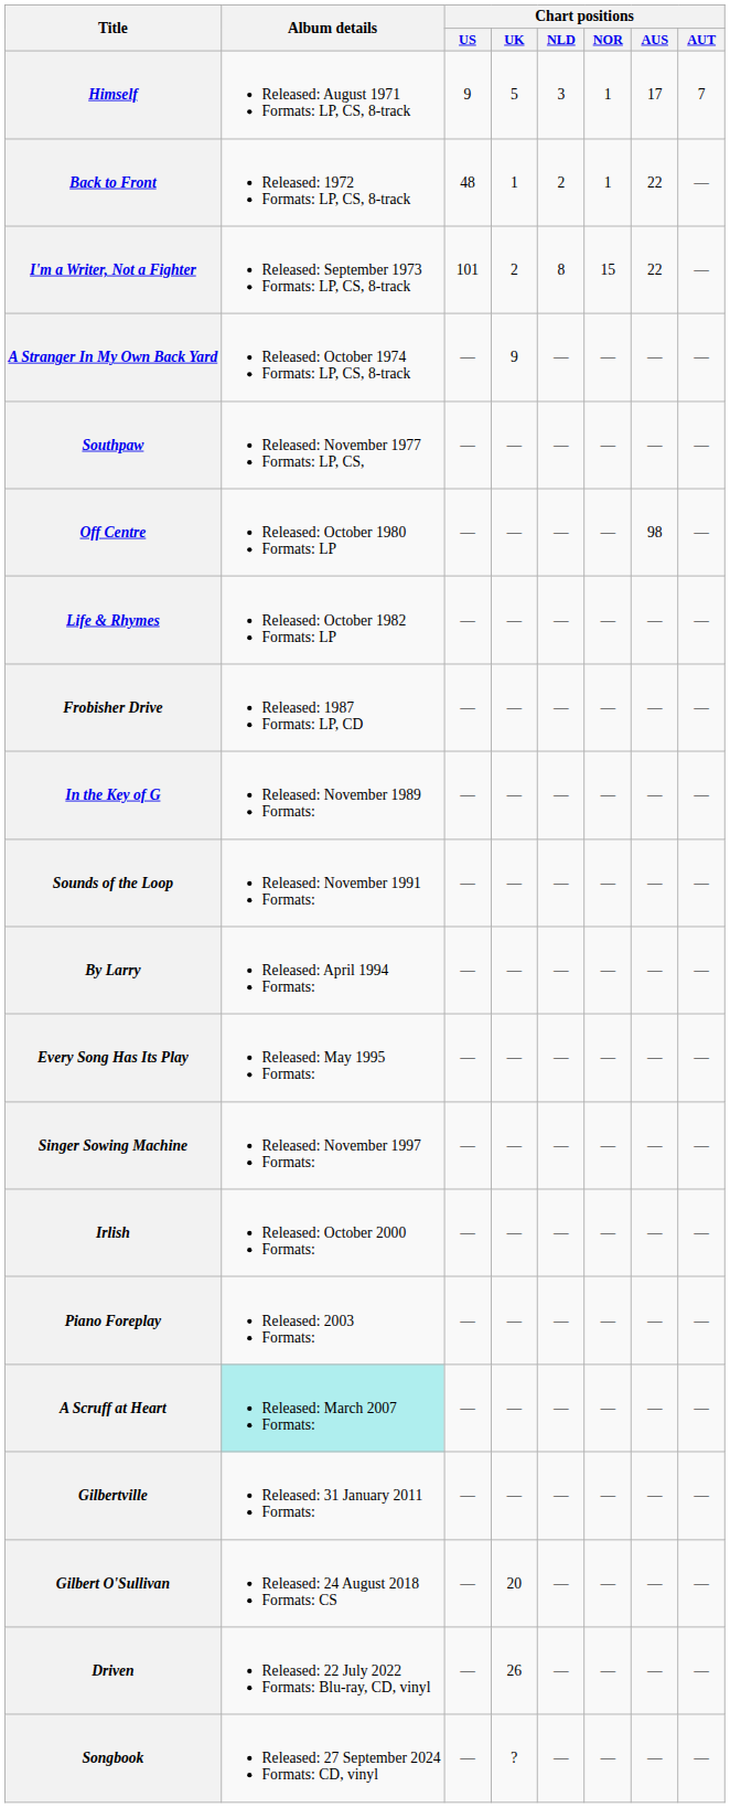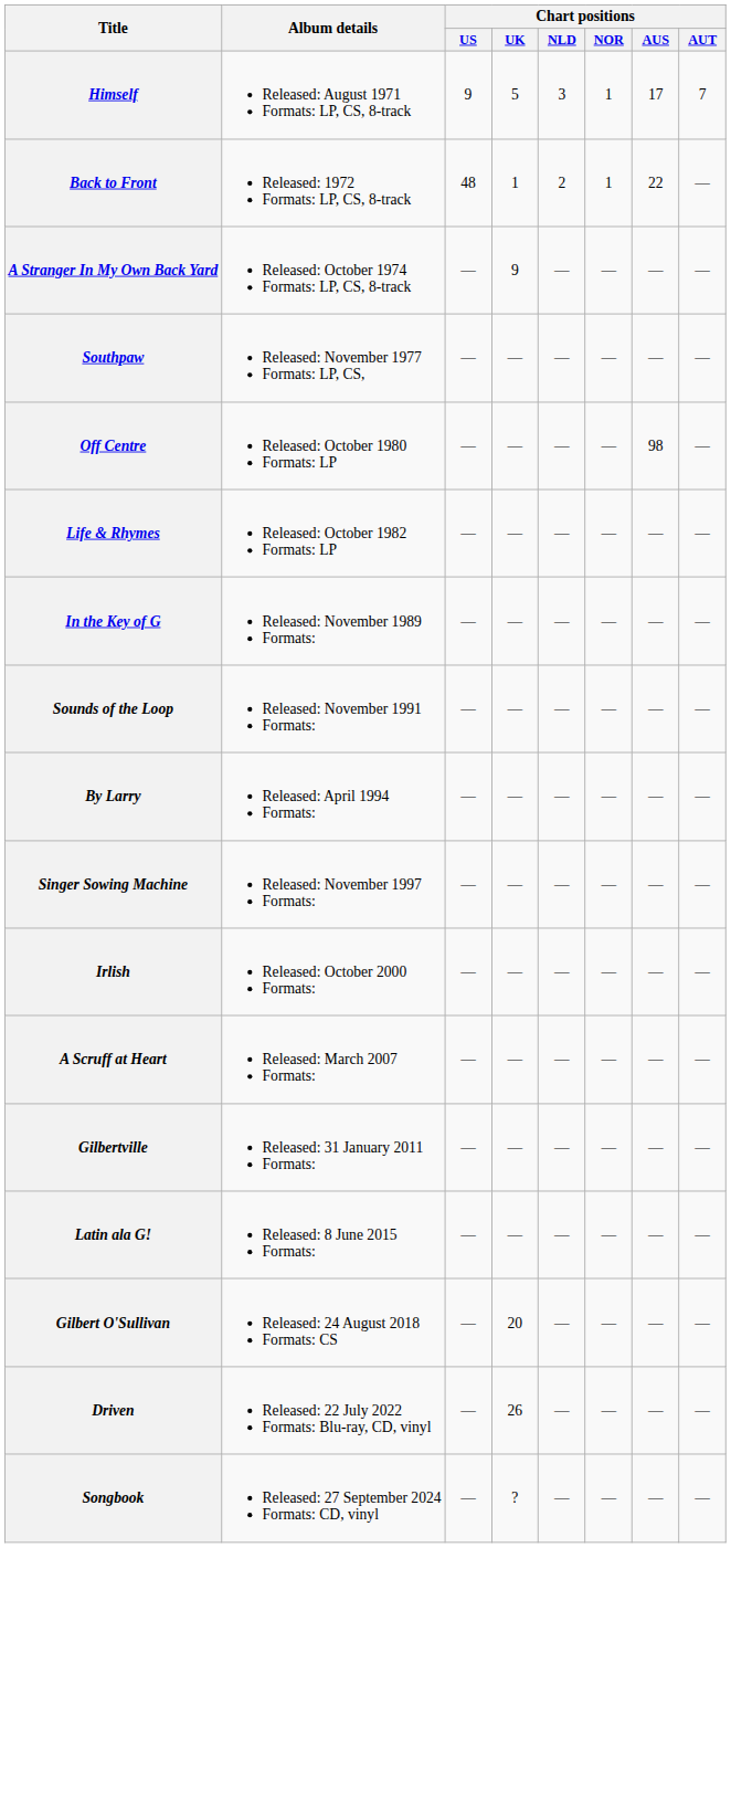 <table class="wikitable plainrowheaders">
 <tr>
 <th scope="col" rowspan="2">Title</th>
 <th scope="col" rowspan="2">Album details</th>
 <th colspan="6">Chart positions</th>
 </tr>
 <tr>
 <th style="width:3em; font-size:90%"><a href='#'>US</a><br></th>
 <th style="width:3em; font-size:90%"><a href='#'>UK</a><br></th>
 <th style="width:3em; font-size:90%"><a href='#'>NLD</a><br></th>
 <th style="width:3em; font-size:90%"><a href='#'>NOR</a><br></th>
 <th style="width:3em; font-size:90%"><a href='#'>AUS</a><br></th>
 <th style="width:3em; font-size:90%"><a href='#'>AUT</a><br></th>
 </tr>
 <tr>
 <th scope="row"><em><a href='#'>Himself</a></em></th>
 <td><br><ul><li>Released: August 1971</li><li>Formats: LP, CS, 8-track</li></ul></td>
 <td align="center">9</td>
 <td align="center">5</td>
 <td align="center">3</td>
 <td align="center">1</td>
 <td align="center">17</td>
 <td align="center">7</td>
 </tr>
 <tr>
 <th scope="row"><em><a href='#'>Back to Front</a></em></th>
 <td><br><ul><li>Released: 1972</li><li>Formats: LP, CS, 8-track</li></ul></td>
 <td align="center">48</td>
 <td align="center">1</td>
 <td align="center">2</td>
 <td align="center">1</td>
-<td align="center">22</td>
-<td align="center">—</td>
-</tr>
-<tr>
-<th scope="row"><em><a href='#'>I'm a Writer, Not a Fighter</a></em></th>
-<td><br><ul><li>Released: September 1973</li><li>Formats: LP, CS, 8-track</li></ul></td>
-<td align="center">101</td>
-<td align="center">2</td>
-<td align="center">8</td>
-<td align="center">15</td>
 <td align="center">22</td>
 <td align="center">—</td>
 </tr>
 <tr>
 <th scope="row"><em><a href='#'>A Stranger In My Own Back Yard</a></em></th>
 <td><br><ul><li>Released: October 1974</li><li>Formats: LP, CS, 8-track</li></ul></td>
 <td align="center">—</td>
 <td align="center">9</td>
 <td align="center">—</td>
 <td align="center">—</td>
 <td align="center">—</td>
 <td align="center">—</td>
 </tr>
 <tr>
 <th scope="row"><em><a href='#'>Southpaw</a></em></th>
 <td><br><ul><li>Released: November 1977</li><li>Formats: LP, CS,</li></ul></td>
 <td align="center">—</td>
 <td align="center">—</td>
 <td align="center">—</td>
 <td align="center">—</td>
 <td align="center">—</td>
 <td align="center">—</td>
 </tr>
 <tr>
 <th scope="row"><em><a href='#'>Off Centre</a></em></th>
 <td><br><ul><li>Released: October 1980</li><li>Formats: LP</li></ul></td>
 <td align="center">—</td>
 <td align="center">—</td>
 <td align="center">—</td>
 <td align="center">—</td>
 <td align="center">98</td>
 <td align="center">—</td>
 </tr>
 <tr>
 <th scope="row"><em><a href='#'>Life & Rhymes</a></em></th>
 <td><br><ul><li>Released: October 1982</li><li>Formats: LP</li></ul></td>
 <td align="center">—</td>
 <td align="center">—</td>
 <td align="center">—</td>
 <td align="center">—</td>
 <td align="center">—</td>
 <td align="center">—</td>
 </tr>
 <tr>
-<th scope="row"><em>Frobisher Drive</em></th>
-<td><br><ul><li>Released: 1987</li><li>Formats: LP, CD</li></ul></td>
-<td align="center">—</td>
-<td align="center">—</td>
-<td align="center">—</td>
-<td align="center">—</td>
-<td align="center">—</td>
-<td align="center">—</td>
-</tr>
-<tr>
 <th scope="row"><em><a href='#'>In the Key of G</a></em><br></th>
 <td><br><ul><li>Released: November 1989</li><li>Formats:</li></ul></td>
 <td align="center">—</td>
 <td align="center">—</td>
 <td align="center">—</td>
 <td align="center">—</td>
 <td align="center">—</td>
 <td align="center">—</td>
 </tr>
 <tr>
 <th scope="row"><em>Sounds of the Loop</em></th>
 <td><br><ul><li>Released: November 1991</li><li>Formats:</li></ul></td>
 <td align="center">—</td>
 <td align="center">—</td>
 <td align="center">—</td>
 <td align="center">—</td>
 <td align="center">—</td>
 <td align="center">—</td>
 </tr>
 <tr>
 <th scope="row"><em>By Larry</em><br></th>
 <td><br><ul><li>Released: April 1994</li><li>Formats:</li></ul></td>
 <td align="center">—</td>
 <td align="center">—</td>
 <td align="center">—</td>
 <td align="center">—</td>
 <td align="center">—</td>
 <td align="center">—</td>
 </tr>
 <tr>
-<th scope="row"><em>Every Song Has Its Play</em></th>
-<td><br><ul><li>Released: May 1995</li><li>Formats:</li></ul></td>
-<td align="center">—</td>
-<td align="center">—</td>
-<td align="center">—</td>
-<td align="center">—</td>
-<td align="center">—</td>
-<td align="center">—</td>
-</tr>
-<tr>
 <th scope="row"><em>Singer Sowing Machine</em></th>
 <td><br><ul><li>Released: November 1997</li><li>Formats:</li></ul></td>
 <td align="center">—</td>
 <td align="center">—</td>
 <td align="center">—</td>
 <td align="center">—</td>
 <td align="center">—</td>
 <td align="center">—</td>
 </tr>
 <tr>
 <th scope="row"><em>Irlish</em></th>
 <td><br><ul><li>Released: October 2000</li><li>Formats:</li></ul></td>
 <td align="center">—</td>
 <td align="center">—</td>
 <td align="center">—</td>
 <td align="center">—</td>
 <td align="center">—</td>
 <td align="center">—</td>
 </tr>
 <tr>
-<th scope="row"><em>Piano Foreplay</em></th>
-<td><br><ul><li>Released: 2003</li><li>Formats:</li></ul></td>
-<td align="center">—</td>
-<td align="center">—</td>
-<td align="center">—</td>
-<td align="center">—</td>
-<td align="center">—</td>
-<td align="center">—</td>
-</tr>
-<tr>
 <th scope="row"><em>A Scruff at Heart</em></th>
-<td style="background: paleturquoise;"><br><ul><li>Released: March 2007</li><li>Formats:</li></ul></td>
+<td><br><ul><li>Released: March 2007</li><li>Formats:</li></ul></td>
 <td align="center">—</td>
 <td align="center">—</td>
 <td align="center">—</td>
 <td align="center">—</td>
 <td align="center">—</td>
 <td align="center">—</td>
 </tr>
 <tr>
 <th scope="row"><em>Gilbertville</em></th>
 <td><br><ul><li>Released: 31 January 2011</li><li>Formats:</li></ul></td>
+<td align="center">—</td>
+<td align="center">—</td>
+<td align="center">—</td>
+<td align="center">—</td>
+<td align="center">—</td>
+<td align="center">—</td>
+</tr>
+<tr>
+<th scope="row"><em>Latin ala G!</em></th>
+<td><br><ul><li>Released: 8 June 2015</li><li>Formats:</li></ul></td>
 <td align="center">—</td>
 <td align="center">—</td>
 <td align="center">—</td>
 <td align="center">—</td>
 <td align="center">—</td>
 <td align="center">—</td>
 </tr>
 <tr>
 <th scope="row"><em>Gilbert O'Sullivan</em></th>
 <td><br><ul><li>Released: 24 August 2018</li><li>Formats: CS</li></ul></td>
 <td align="center">—</td>
 <td align="center">20</td>
 <td align="center">—</td>
 <td align="center">—</td>
 <td align="center">—</td>
 <td align="center">—</td>
 </tr>
 <tr>
 <th scope="row"><em>Driven</em></th>
 <td><br><ul><li>Released: 22 July 2022</li><li>Formats: Blu-ray, CD, vinyl</li></ul></td>
 <td align="center">—</td>
 <td align="center">26</td>
 <td align="center">—</td>
 <td align="center">—</td>
 <td align="center">—</td>
 <td align="center">—</td>
 </tr>
 <tr>
 <th scope="row"><em>Songbook</em></th>
 <td><br><ul><li>Released: 27 September 2024</li><li>Formats: CD, vinyl</li></ul></td>
 <td align="center">—</td>
 <td align="center">?</td>
 <td align="center">—</td>
 <td align="center">—</td>
 <td align="center">—</td>
 <td align="center">—</td>
 </tr>
 </table>
